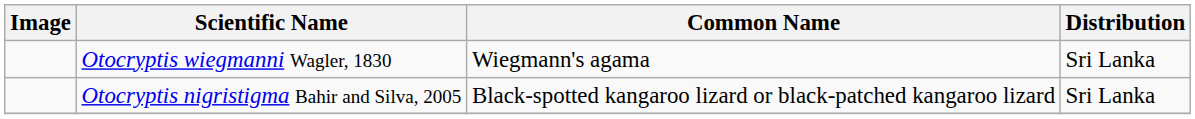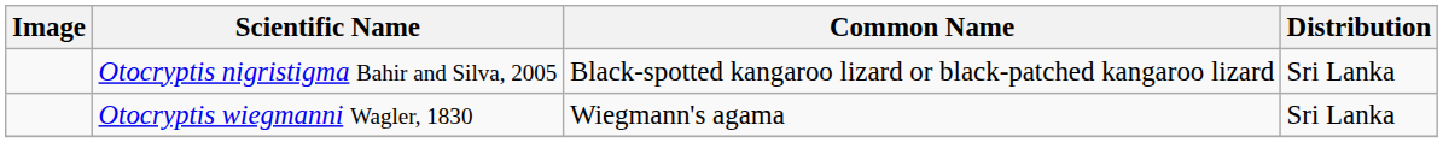 <table class="wikitable">
 <tr>
 <th>Image</th>
 <th>Scientific Name</th>
 <th>Common Name</th>
 <th>Distribution</th>
 </tr>
 <tr>
 <td></td>
+<td><em><a href='#'>Otocryptis nigristigma</a></em> <small>Bahir and Silva, 2005</small></td>
+<td>Black-spotted kangaroo lizard or black-patched kangaroo lizard</td>
+<td>Sri Lanka</td>
+</tr>
+<tr>
+<td></td>
 <td><em><a href='#'>Otocryptis wiegmanni</a></em> <small>Wagler, 1830</small></td>
 <td>Wiegmann's agama</td>
 <td>Sri Lanka</td>
 </tr>
 <tr>
-<td></td>
-<td><em><a href='#'>Otocryptis nigristigma</a></em> <small>Bahir and Silva, 2005</small></td>
-<td>Black-spotted kangaroo lizard or black-patched kangaroo lizard</td>
-<td>Sri Lanka</td>
-</tr>
-<tr>
 </tr>
 </table>
